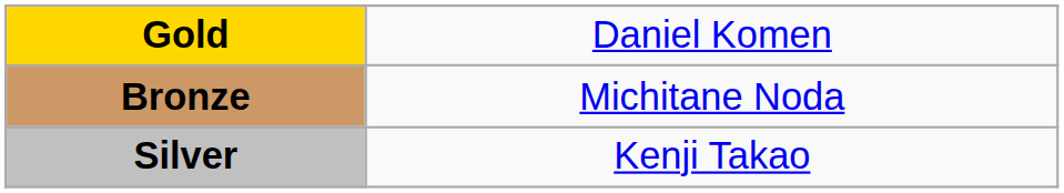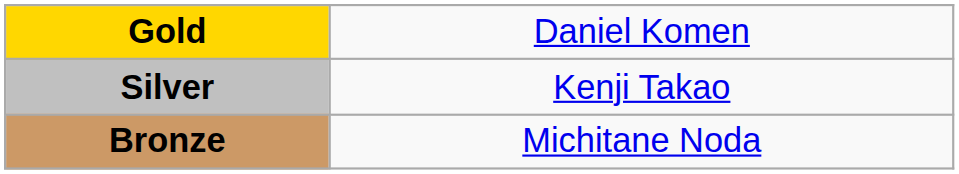 <table class="wikitable" style="text-align:center; " width="35%">
 <tr>
 <td bgcolor="gold"><strong>Gold</strong></td>
 <td><a href='#'>Daniel Komen</a><br>  <small><em></em></small></td>
 </tr>
 <tr>
+<td bgcolor="silver"><strong>Silver</strong></td>
+<td><a href='#'>Kenji Takao</a><br>  <small><em></em></small></td>
+</tr>
+<tr>
 <td bgcolor="CC9966"><strong>Bronze</strong></td>
 <td><a href='#'>Michitane Noda</a><br>  <small><em></em></small></td>
 </tr>
-<tr>
-<td bgcolor="silver"><strong>Silver</strong></td>
-<td><a href='#'>Kenji Takao</a><br>  <small><em></em></small></td>
-</tr>
 </table>
